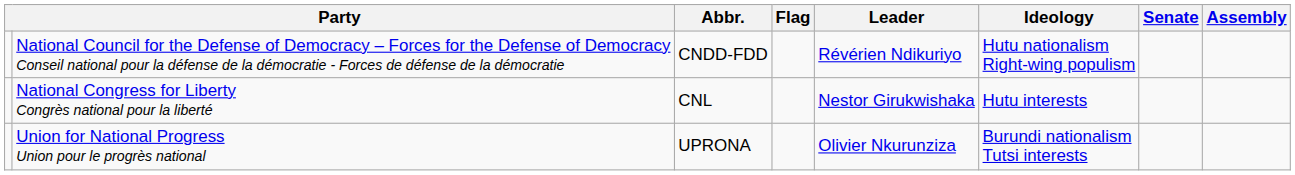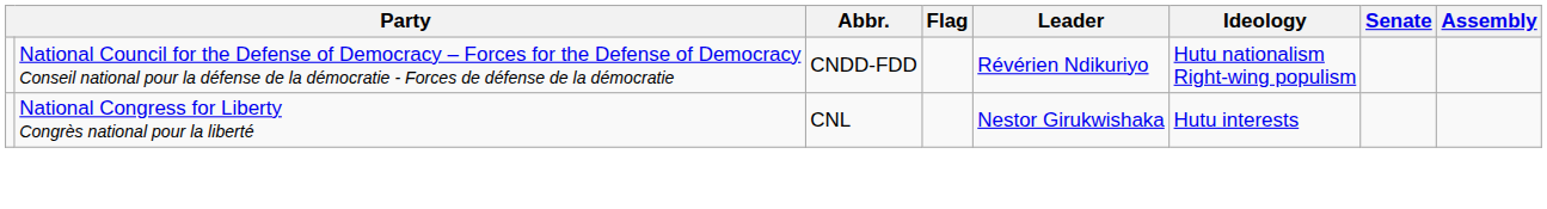 <table class="wikitable">
 <tr>
 <th colspan=2>Party</th>
 <th>Abbr.</th>
 <th>Flag</th>
 <th>Leader</th>
 <th>Ideology</th>
 <th><a href='#'>Senate</a></th>
 <th><a href='#'>Assembly</a></th>
 </tr>
 <tr>
 <td bgcolor=></td>
 <td><a href='#'>National Council for the Defense of Democracy – Forces for the Defense of Democracy</a><br><small><em>Conseil national pour la défense de la démocratie - Forces de défense de la démocratie</em></small></td>
 <td>CNDD-FDD</td>
 <td></td>
 <td><a href='#'>Révérien Ndikuriyo</a></td>
 <td><a href='#'>Hutu nationalism</a><br><a href='#'>Right-wing populism</a></td>
 <td></td>
 <td></td>
 </tr>
 <tr>
 <td bgcolor=></td>
 <td><a href='#'>National Congress for Liberty</a><br><small><em>Congrès national pour la liberté</em></small></td>
 <td>CNL</td>
 <td></td>
 <td><a href='#'>Nestor Girukwishaka</a></td>
 <td><a href='#'>Hutu interests</a></td>
 <td></td>
 <td></td>
 </tr>
-<tr>
-<td bgcolor=></td>
-<td><a href='#'>Union for National Progress</a><br><small><em>Union pour le progrès national</em></small></td>
-<td>UPRONA</td>
-<td></td>
-<td><a href='#'>Olivier Nkurunziza</a></td>
-<td><a href='#'>Burundi nationalism</a><br><a href='#'>Tutsi interests</a></td>
-<td></td>
-<td></td>
-</tr>
 </table>
